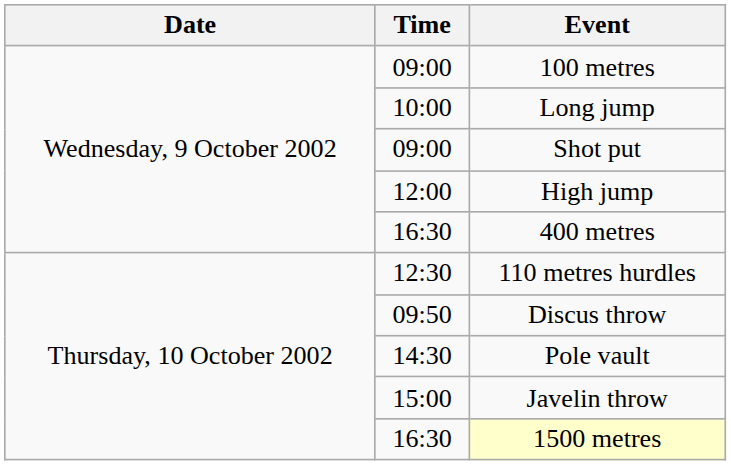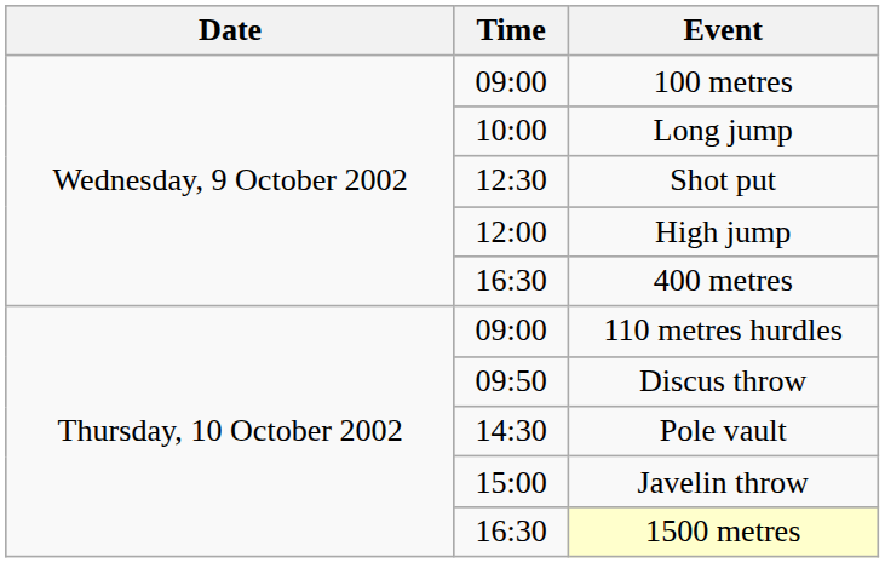 <table class = "wikitable" style="text-align:center;">
 <tr>
 <th width=220>Date</th>
 <th width=50>Time</th>
 <th width=150>Event</th>
 </tr>
 <tr>
 <td rowspan=5>Wednesday, 9 October 2002</td>
 <td>09:00</td>
 <td>100 metres</td>
 </tr>
 <tr>
 <td>10:00</td>
 <td>Long jump</td>
 </tr>
 <tr>
-<td>09:00</td>
+<td>12:30</td>
 <td>Shot put</td>
 </tr>
 <tr>
 <td>12:00</td>
 <td>High jump</td>
 </tr>
 <tr>
 <td>16:30</td>
 <td>400 metres</td>
 </tr>
 <tr>
 <td rowspan=5>Thursday, 10 October 2002</td>
-<td>12:30</td>
+<td>09:00</td>
 <td>110 metres hurdles</td>
 </tr>
 <tr>
 <td>09:50</td>
 <td>Discus throw</td>
 </tr>
 <tr>
 <td>14:30</td>
 <td>Pole vault</td>
 </tr>
 <tr>
 <td>15:00</td>
 <td>Javelin throw</td>
 </tr>
 <tr>
 <td>16:30</td>
 <td bgcolor=ffffcc>1500 metres</td>
 </tr>
 </table>
